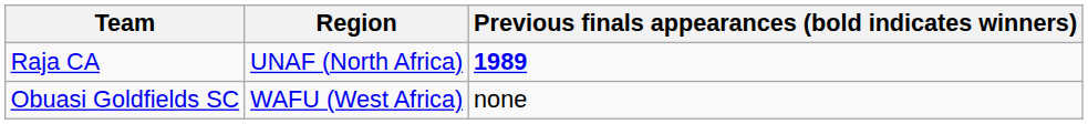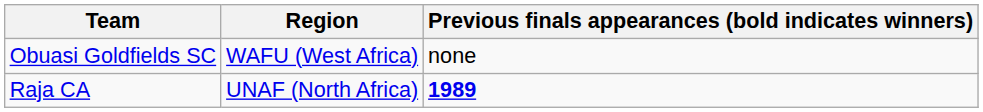 <table class="wikitable">
 <tr>
 <th>Team</th>
 <th>Region</th>
 <th>Previous finals appearances (bold indicates winners)</th>
 </tr>
 <tr>
+<td> <a href='#'>Obuasi Goldfields SC</a></td>
+<td><a href='#'>WAFU (West Africa)</a></td>
+<td>none</td>
+</tr>
+<tr>
 <td> <a href='#'>Raja CA</a></td>
 <td><a href='#'>UNAF (North Africa)</a></td>
 <td><strong><a href='#'>1989</a></strong></td>
 </tr>
-<tr>
-<td> <a href='#'>Obuasi Goldfields SC</a></td>
-<td><a href='#'>WAFU (West Africa)</a></td>
-<td>none</td>
-</tr>
 </table>
